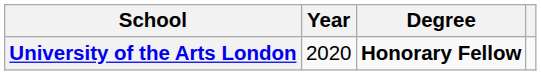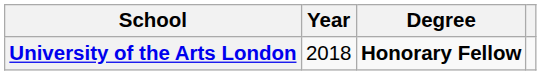 <table class="wikitable plainrowheaders">
 <tr>
 <th scope="col">School</th>
 <th scope="col">Year</th>
 <th scope="col">Degree</th>
 <th scope="col" class="unsortable"></th>
 </tr>
 <tr>
 <th scope="row"><a href='#'>University of the Arts London</a></th>
-<td>2020</td>
+<td>2018</td>
 <td><strong>Honorary Fellow</strong></td>
 <td style="text-align:center;"></td>
 </tr>
 </table>
